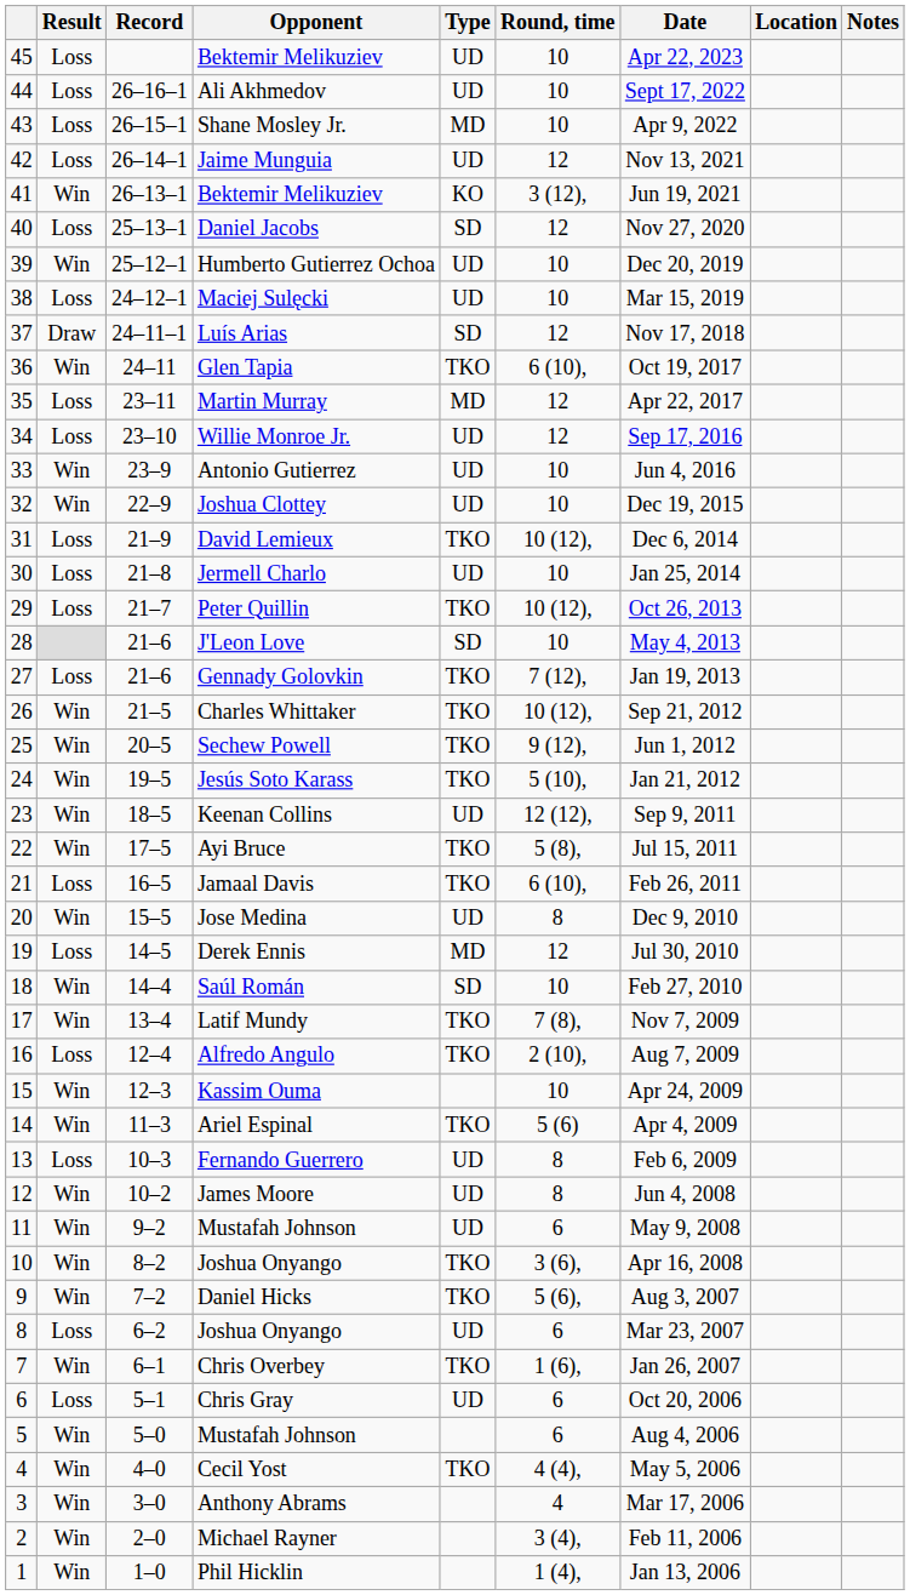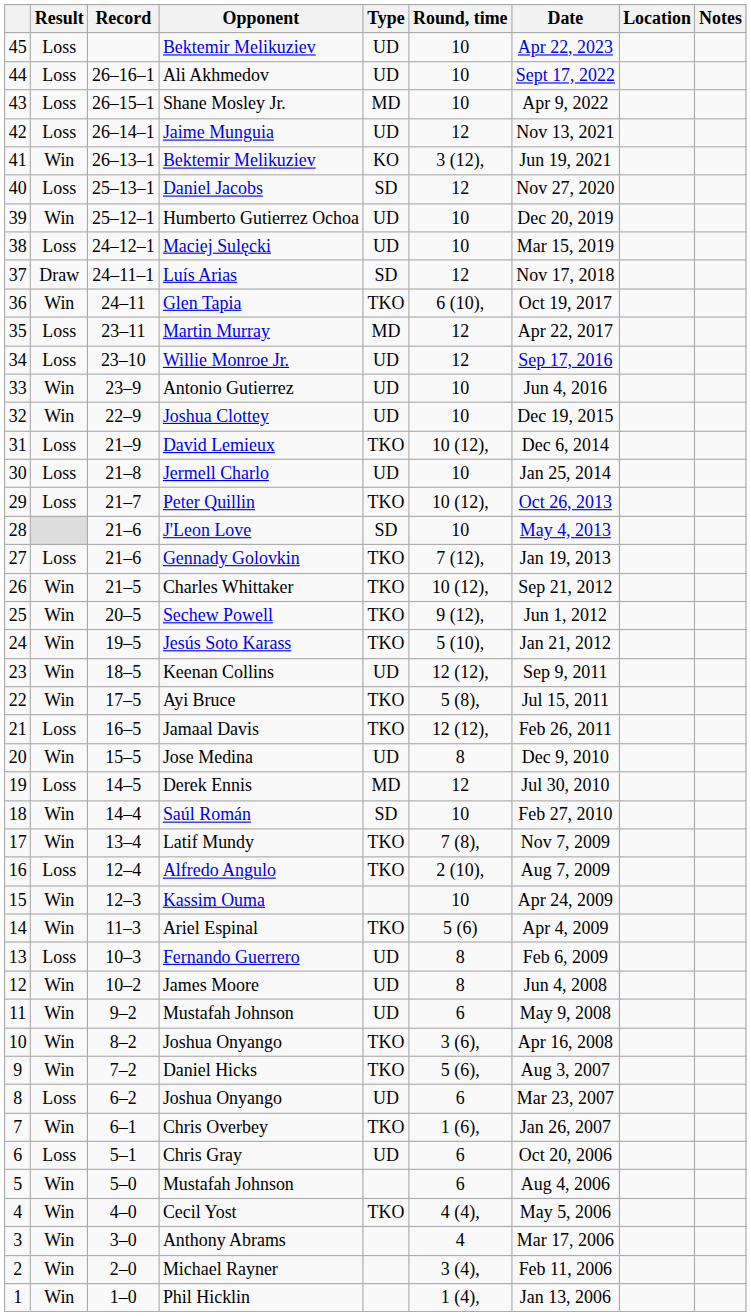 <table class="wikitable" style="text-align:center">
 <tr>
 <th></th>
 <th>Result</th>
 <th>Record</th>
 <th>Opponent</th>
 <th>Type</th>
 <th>Round, time</th>
 <th>Date</th>
 <th>Location</th>
 <th>Notes</th>
 </tr>
 <tr>
 <td>45</td>
 <td>Loss</td>
 <td></td>
 <td style="text-align:left;"><a href='#'>Bektemir Melikuziev</a></td>
 <td>UD</td>
 <td>10</td>
 <td><a href='#'>Apr 22, 2023</a></td>
 <td style="text-align:left;"></td>
 <td style="text-align:left;"></td>
 </tr>
 <tr>
 <td>44</td>
 <td>Loss</td>
 <td>26–16–1 </td>
 <td style="text-align:left;">Ali Akhmedov</td>
 <td>UD</td>
 <td>10</td>
 <td><a href='#'>Sept 17, 2022</a></td>
 <td style="text-align:left;"></td>
 <td style="text-align:left;"></td>
 </tr>
 <tr>
 <td>43</td>
 <td>Loss</td>
 <td>26–15–1 </td>
 <td style="text-align:left;">Shane Mosley Jr.</td>
 <td>MD</td>
 <td>10</td>
 <td>Apr 9, 2022</td>
 <td style="text-align:left;"></td>
 <td style="text-align:left;"></td>
 </tr>
 <tr>
 <td>42</td>
 <td>Loss</td>
 <td>26–14–1 </td>
 <td style="text-align:left;"><a href='#'>Jaime Munguia</a></td>
 <td>UD</td>
 <td>12</td>
 <td>Nov 13, 2021</td>
 <td style="text-align:left;"></td>
 <td style="text-align:left;"></td>
 </tr>
 <tr>
 <td>41</td>
 <td>Win</td>
 <td>26–13–1 </td>
 <td style="text-align:left;"><a href='#'>Bektemir Melikuziev</a></td>
 <td>KO</td>
 <td>3 (12), </td>
 <td>Jun 19, 2021</td>
 <td style="text-align:left;"></td>
 <td style="text-align:left;"></td>
 </tr>
 <tr>
 <td>40</td>
 <td>Loss</td>
 <td>25–13–1 </td>
 <td style="text-align:left;"><a href='#'>Daniel Jacobs</a></td>
 <td>SD</td>
 <td>12</td>
 <td>Nov 27, 2020</td>
 <td style="text-align:left;"></td>
 <td></td>
 </tr>
 <tr>
 <td>39</td>
 <td>Win</td>
 <td>25–12–1 </td>
 <td align=left>Humberto Gutierrez Ochoa</td>
 <td>UD</td>
 <td>10</td>
 <td>Dec 20, 2019</td>
 <td align=left></td>
 <td></td>
 </tr>
 <tr>
 <td>38</td>
 <td>Loss</td>
 <td>24–12–1 </td>
 <td style="text-align:left;"><a href='#'>Maciej Sulęcki</a></td>
 <td>UD</td>
 <td>10</td>
 <td>Mar 15, 2019</td>
 <td style="text-align:left;"></td>
 <td style="text-align:left;"></td>
 </tr>
 <tr>
 <td>37</td>
 <td>Draw</td>
 <td>24–11–1 </td>
 <td style="text-align:left;"><a href='#'>Luís Arias</a></td>
 <td>SD</td>
 <td>12</td>
 <td>Nov 17, 2018</td>
 <td style="text-align:left;"></td>
 <td style="text-align:left;"></td>
 </tr>
 <tr>
 <td>36</td>
 <td>Win</td>
 <td>24–11 </td>
 <td style="text-align:left;"><a href='#'>Glen Tapia</a></td>
 <td>TKO</td>
 <td>6 (10), </td>
 <td>Oct 19, 2017</td>
 <td style="text-align:left;"></td>
 <td></td>
 </tr>
 <tr>
 <td>35</td>
 <td>Loss</td>
 <td>23–11 </td>
 <td style="text-align:left;"><a href='#'>Martin Murray</a></td>
 <td>MD</td>
 <td>12</td>
 <td>Apr 22, 2017</td>
 <td style="text-align:left;"></td>
 <td style="text-align:left;"></td>
 </tr>
 <tr>
 <td>34</td>
 <td>Loss</td>
 <td>23–10 </td>
 <td style="text-align:left;"><a href='#'>Willie Monroe Jr.</a></td>
 <td>UD</td>
 <td>12</td>
 <td><a href='#'>Sep 17, 2016</a></td>
 <td style="text-align:left;"></td>
 <td style="text-align:left;"></td>
 </tr>
 <tr>
 <td>33</td>
 <td>Win</td>
 <td>23–9 </td>
 <td style="text-align:left;">Antonio Gutierrez</td>
 <td>UD</td>
 <td>10</td>
 <td>Jun 4, 2016</td>
 <td style="text-align:left;"></td>
 <td></td>
 </tr>
 <tr>
 <td>32</td>
 <td>Win</td>
 <td>22–9 </td>
 <td style="text-align:left;"><a href='#'>Joshua Clottey</a></td>
 <td>UD</td>
 <td>10</td>
 <td>Dec 19, 2015</td>
 <td style="text-align:left;"></td>
 <td></td>
 </tr>
 <tr>
 <td>31</td>
 <td>Loss</td>
 <td>21–9 </td>
 <td style="text-align:left;"><a href='#'>David Lemieux</a></td>
 <td>TKO</td>
 <td>10 (12), </td>
 <td>Dec 6, 2014</td>
 <td style="text-align:left;"></td>
 <td style="text-align:left;"></td>
 </tr>
 <tr>
 <td>30</td>
 <td>Loss</td>
 <td>21–8 </td>
 <td style="text-align:left;"><a href='#'>Jermell Charlo</a></td>
 <td>UD</td>
 <td>10</td>
 <td>Jan 25, 2014</td>
 <td style="text-align:left;"></td>
 <td></td>
 </tr>
 <tr>
 <td>29</td>
 <td>Loss</td>
 <td>21–7 </td>
 <td style="text-align:left;"><a href='#'>Peter Quillin</a></td>
 <td>TKO</td>
 <td>10 (12), </td>
 <td><a href='#'>Oct 26, 2013</a></td>
 <td style="text-align:left;"></td>
 <td style="text-align:left;"></td>
 </tr>
 <tr>
 <td>28</td>
 <td style="background:#DDD"></td>
 <td>21–6 </td>
 <td style="text-align:left;"><a href='#'>J'Leon Love</a></td>
 <td>SD</td>
 <td>10</td>
 <td><a href='#'>May 4, 2013</a></td>
 <td style="text-align:left;"></td>
 <td style="text-align:left;"></td>
 </tr>
 <tr>
 <td>27</td>
 <td>Loss</td>
 <td>21–6</td>
 <td style="text-align:left;"><a href='#'>Gennady Golovkin</a></td>
 <td>TKO</td>
 <td>7 (12), </td>
 <td>Jan 19, 2013</td>
 <td style="text-align:left;"></td>
 <td style="text-align:left;"></td>
 </tr>
 <tr>
 <td>26</td>
 <td>Win</td>
 <td>21–5</td>
 <td style="text-align:left;">Charles Whittaker</td>
 <td>TKO</td>
 <td>10 (12), </td>
 <td>Sep 21, 2012</td>
 <td style="text-align:left;"></td>
 <td></td>
 </tr>
 <tr>
 <td>25</td>
 <td>Win</td>
 <td>20–5</td>
 <td style="text-align:left;"><a href='#'>Sechew Powell</a></td>
 <td>TKO</td>
 <td>9 (12), </td>
 <td>Jun 1, 2012</td>
 <td style="text-align:left;"></td>
 <td style="text-align:left;"></td>
 </tr>
 <tr>
 <td>24</td>
 <td>Win</td>
 <td>19–5</td>
 <td style="text-align:left;"><a href='#'>Jesús Soto Karass</a></td>
 <td>TKO</td>
 <td>5 (10), </td>
 <td>Jan 21, 2012</td>
 <td style="text-align:left;"></td>
 <td></td>
 </tr>
 <tr>
 <td>23</td>
 <td>Win</td>
 <td>18–5</td>
 <td style="text-align:left;">Keenan Collins</td>
 <td>UD</td>
 <td>12 (12), </td>
 <td>Sep 9, 2011</td>
 <td style="text-align:left;"></td>
 <td style="text-align:left;"></td>
 </tr>
 <tr>
 <td>22</td>
 <td>Win</td>
 <td>17–5</td>
 <td style="text-align:left;">Ayi Bruce</td>
 <td>TKO</td>
 <td>5 (8), </td>
 <td>Jul 15, 2011</td>
 <td style="text-align:left;"></td>
 <td></td>
 </tr>
 <tr>
 <td>21</td>
 <td>Loss</td>
 <td>16–5</td>
 <td style="text-align:left;">Jamaal Davis</td>
 <td>TKO</td>
-<td>6 (10), </td>
+<td>12 (12), </td>
 <td>Feb 26, 2011</td>
 <td style="text-align:left;"></td>
 <td style="text-align:left;"></td>
 </tr>
 <tr>
 <td>20</td>
 <td>Win</td>
 <td>15–5</td>
 <td style="text-align:left;">Jose Medina</td>
 <td>UD</td>
 <td>8</td>
 <td>Dec 9, 2010</td>
 <td style="text-align:left;"></td>
 <td></td>
 </tr>
 <tr>
 <td>19</td>
 <td>Loss</td>
 <td>14–5</td>
 <td style="text-align:left;">Derek Ennis</td>
 <td>MD</td>
 <td>12</td>
 <td>Jul 30, 2010</td>
 <td style="text-align:left;"></td>
 <td style="text-align:left;"></td>
 </tr>
 <tr>
 <td>18</td>
 <td>Win</td>
 <td>14–4</td>
 <td style="text-align:left;"><a href='#'>Saúl Román</a></td>
 <td>SD</td>
 <td>10</td>
 <td>Feb 27, 2010</td>
 <td style="text-align:left;"></td>
 <td></td>
 </tr>
 <tr>
 <td>17</td>
 <td>Win</td>
 <td>13–4</td>
 <td style="text-align:left;">Latif Mundy</td>
 <td>TKO</td>
 <td>7 (8), </td>
 <td>Nov 7, 2009</td>
 <td style="text-align:left;"></td>
 <td></td>
 </tr>
 <tr>
 <td>16</td>
 <td>Loss</td>
 <td>12–4</td>
 <td style="text-align:left;"><a href='#'>Alfredo Angulo</a></td>
 <td>TKO</td>
 <td>2 (10), </td>
 <td>Aug 7, 2009</td>
 <td style="text-align:left;"></td>
 <td></td>
 </tr>
 <tr>
 <td>15</td>
 <td>Win</td>
 <td>12–3</td>
 <td style="text-align:left;"><a href='#'>Kassim Ouma</a></td>
 <td></td>
 <td>10</td>
 <td>Apr 24, 2009</td>
 <td style="text-align:left;"></td>
 <td></td>
 </tr>
 <tr>
 <td>14</td>
 <td>Win</td>
 <td>11–3</td>
 <td style="text-align:left;">Ariel Espinal</td>
 <td>TKO</td>
 <td>5 (6)</td>
 <td>Apr 4, 2009</td>
 <td style="text-align:left;"></td>
 <td></td>
 </tr>
 <tr>
 <td>13</td>
 <td>Loss</td>
 <td>10–3</td>
 <td style="text-align:left;"><a href='#'>Fernando Guerrero</a></td>
 <td>UD</td>
 <td>8</td>
 <td>Feb 6, 2009</td>
 <td style="text-align:left;"></td>
 <td></td>
 </tr>
 <tr>
 <td>12</td>
 <td>Win</td>
 <td>10–2</td>
 <td style="text-align:left;">James Moore</td>
 <td>UD</td>
 <td>8</td>
 <td>Jun 4, 2008</td>
 <td style="text-align:left;"></td>
 <td></td>
 </tr>
 <tr>
 <td>11</td>
 <td>Win</td>
 <td>9–2</td>
 <td style="text-align:left;">Mustafah Johnson</td>
 <td>UD</td>
 <td>6</td>
 <td>May 9, 2008</td>
 <td style="text-align:left;"></td>
 <td></td>
 </tr>
 <tr>
 <td>10</td>
 <td>Win</td>
 <td>8–2</td>
 <td style="text-align:left;">Joshua Onyango</td>
 <td>TKO</td>
 <td>3 (6), </td>
 <td>Apr 16, 2008</td>
 <td style="text-align:left;"></td>
 <td></td>
 </tr>
 <tr>
 <td>9</td>
 <td>Win</td>
 <td>7–2</td>
 <td style="text-align:left;">Daniel Hicks</td>
 <td>TKO</td>
 <td>5 (6), </td>
 <td>Aug 3, 2007</td>
 <td style="text-align:left;"></td>
 <td></td>
 </tr>
 <tr>
 <td>8</td>
 <td>Loss</td>
 <td>6–2</td>
 <td style="text-align:left;">Joshua Onyango</td>
 <td>UD</td>
 <td>6</td>
 <td>Mar 23, 2007</td>
 <td style="text-align:left;"></td>
 <td></td>
 </tr>
 <tr>
 <td>7</td>
 <td>Win</td>
 <td>6–1</td>
 <td style="text-align:left;">Chris Overbey</td>
 <td>TKO</td>
 <td>1 (6), </td>
 <td>Jan 26, 2007</td>
 <td style="text-align:left;"></td>
 <td></td>
 </tr>
 <tr>
 <td>6</td>
 <td>Loss</td>
 <td>5–1</td>
 <td style="text-align:left;">Chris Gray</td>
 <td>UD</td>
 <td>6</td>
 <td>Oct 20, 2006</td>
 <td style="text-align:left;"></td>
 <td></td>
 </tr>
 <tr>
 <td>5</td>
 <td>Win</td>
 <td>5–0</td>
 <td style="text-align:left;">Mustafah Johnson</td>
 <td></td>
 <td>6</td>
 <td>Aug 4, 2006</td>
 <td style="text-align:left;"></td>
 <td></td>
 </tr>
 <tr>
 <td>4</td>
 <td>Win</td>
 <td>4–0</td>
 <td style="text-align:left;">Cecil Yost</td>
 <td>TKO</td>
 <td>4 (4), </td>
 <td>May 5, 2006</td>
 <td style="text-align:left;"></td>
 <td></td>
 </tr>
 <tr>
 <td>3</td>
 <td>Win</td>
 <td>3–0</td>
 <td style="text-align:left;">Anthony Abrams</td>
 <td></td>
 <td>4</td>
 <td>Mar 17, 2006</td>
 <td style="text-align:left;"></td>
 <td></td>
 </tr>
 <tr>
 <td>2</td>
 <td>Win</td>
 <td>2–0</td>
 <td style="text-align:left;">Michael Rayner</td>
 <td></td>
 <td>3 (4), </td>
 <td>Feb 11, 2006</td>
 <td style="text-align:left;"></td>
 <td></td>
 </tr>
 <tr>
 <td>1</td>
 <td>Win</td>
 <td>1–0</td>
 <td style="text-align:left;">Phil Hicklin</td>
 <td></td>
 <td>1 (4), </td>
 <td>Jan 13, 2006</td>
 <td style="text-align:left;"></td>
 <td></td>
 </tr>
 </table>
